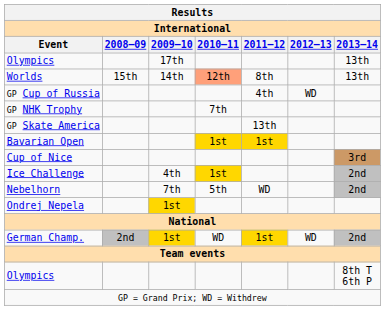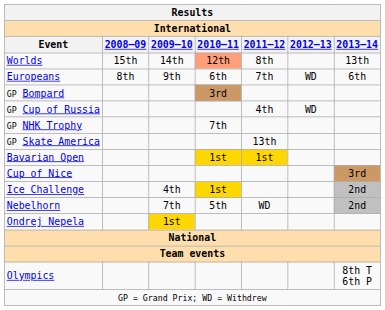 <table class="wikitable" style="text-align:center">
 <tr>
 <th colspan=7 align=center><strong>Results</strong></th>
 </tr>
 <tr>
 <th style="background-color: #ffdead; " colspan=7 align=center><strong>International</strong></th>
 </tr>
 <tr>
 <th>Event</th>
 <th><a href='#'>2008–09</a></th>
 <th><a href='#'>2009–10</a></th>
 <th><a href='#'>2010–11</a></th>
 <th><a href='#'>2011–12</a></th>
 <th><a href='#'>2012–13</a></th>
 <th><a href='#'>2013–14</a></th>
 </tr>
 <tr>
-<td align=left><a href='#'>Olympics</a></td>
-<td></td>
-<td>17th</td>
-<td></td>
-<td></td>
-<td></td>
-<td>13th</td>
-</tr>
-<tr>
 <td align=left><a href='#'>Worlds</a></td>
 <td>15th</td>
 <td>14th</td>
 <td style="background: lightsalmon;">12th</td>
 <td>8th</td>
 <td></td>
 <td>13th</td>
+</tr>
+<tr>
+<td align=left><a href='#'>Europeans</a></td>
+<td>8th</td>
+<td>9th</td>
+<td>6th</td>
+<td>7th</td>
+<td>WD</td>
+<td>6th</td>
+</tr>
+<tr>
+<td align=left><small>GP</small> <a href='#'>Bompard</a></td>
+<td></td>
+<td></td>
+<td bgcolor=cc9966>3rd</td>
+<td></td>
+<td></td>
+<td></td>
 </tr>
 <tr>
 <td align=left><small>GP</small> <a href='#'>Cup of Russia</a></td>
 <td></td>
 <td></td>
 <td></td>
 <td>4th</td>
 <td>WD</td>
 <td></td>
 </tr>
 <tr>
 <td align=left><small>GP</small> <a href='#'>NHK Trophy</a></td>
 <td></td>
 <td></td>
 <td>7th</td>
 <td></td>
 <td></td>
 <td></td>
 </tr>
 <tr>
 <td align=left><small>GP</small> <a href='#'>Skate America</a></td>
 <td></td>
 <td></td>
 <td></td>
 <td>13th</td>
 <td></td>
 <td></td>
 </tr>
 <tr>
 <td align=left><a href='#'>Bavarian Open</a></td>
 <td></td>
 <td></td>
 <td bgcolor=gold>1st</td>
 <td bgcolor=gold>1st</td>
 <td></td>
 <td></td>
 </tr>
 <tr>
 <td align=left><a href='#'>Cup of Nice</a></td>
 <td></td>
 <td></td>
 <td></td>
 <td></td>
 <td></td>
 <td bgcolor=cc9966>3rd</td>
 </tr>
 <tr>
 <td align=left><a href='#'>Ice Challenge</a></td>
 <td></td>
 <td>4th</td>
 <td bgcolor=gold>1st</td>
 <td></td>
 <td></td>
 <td bgcolor=silver>2nd</td>
 </tr>
 <tr>
 <td align=left><a href='#'>Nebelhorn</a></td>
 <td></td>
 <td>7th</td>
 <td>5th</td>
 <td>WD</td>
 <td></td>
 <td bgcolor=silver>2nd</td>
 </tr>
 <tr>
 <td align=left><a href='#'>Ondrej Nepela</a></td>
 <td></td>
 <td bgcolor=gold>1st</td>
 <td></td>
 <td></td>
 <td></td>
 <td></td>
 </tr>
 <tr>
 <th style="background-color: #ffdead; " colspan=7 align=center><strong>National</strong></th>
 </tr>
 <tr>
-<td align=left><a href='#'>German Champ.</a></td>
-<td bgcolor=silver>2nd</td>
-<td bgcolor=gold>1st</td>
-<td>WD</td>
-<td bgcolor=gold>1st</td>
-<td>WD</td>
-<td bgcolor=silver>2nd</td>
-</tr>
-<tr>
 <th style="background-color: #ffdead; " colspan=7 align=center><strong>Team events</strong></th>
 </tr>
 <tr>
 <td align=left><a href='#'>Olympics</a></td>
 <td></td>
 <td></td>
 <td></td>
 <td></td>
 <td></td>
 <td>8th T <br> 6th P</td>
 </tr>
 <tr>
 <td colspan=7 align=center><small> GP = Grand Prix; WD = Withdrew </small></td>
 </tr>
 </table>
